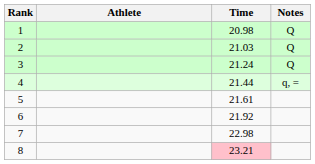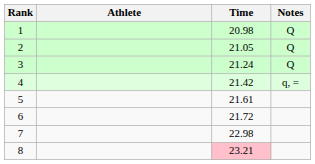 <table class="wikitable" style="text-align:center">
 <tr>
 <th width=40>Rank</th>
 <th width=250>Athlete</th>
 <th width=80>Time</th>
 <th width=50>Notes</th>
 </tr>
 <tr bgcolor=ccffcc>
 <td>1</td>
 <td align=left></td>
 <td>20.98</td>
 <td>Q</td>
 </tr>
 <tr bgcolor=ccffcc>
 <td>2</td>
 <td align=left></td>
-<td>21.03</td>
+<td>21.05</td>
 <td>Q</td>
 </tr>
 <tr bgcolor=ccffcc>
 <td>3</td>
 <td align=left></td>
 <td>21.24</td>
 <td>Q</td>
 </tr>
 <tr bgcolor=ddffdd>
 <td>4</td>
 <td align=left></td>
-<td>21.44</td>
+<td>21.42</td>
 <td>q, =</td>
 </tr>
 <tr>
 <td>5</td>
 <td align=left></td>
 <td>21.61</td>
 <td></td>
 </tr>
 <tr>
 <td>6</td>
 <td align=left></td>
-<td>21.92</td>
+<td>21.72</td>
 <td></td>
 </tr>
 <tr>
 <td>7</td>
 <td align=left></td>
 <td>22.98</td>
 <td></td>
 </tr>
 <tr>
 <td>8</td>
 <td align=left></td>
 <td style="background: pink;">23.21</td>
 <td></td>
 </tr>
 </table>
